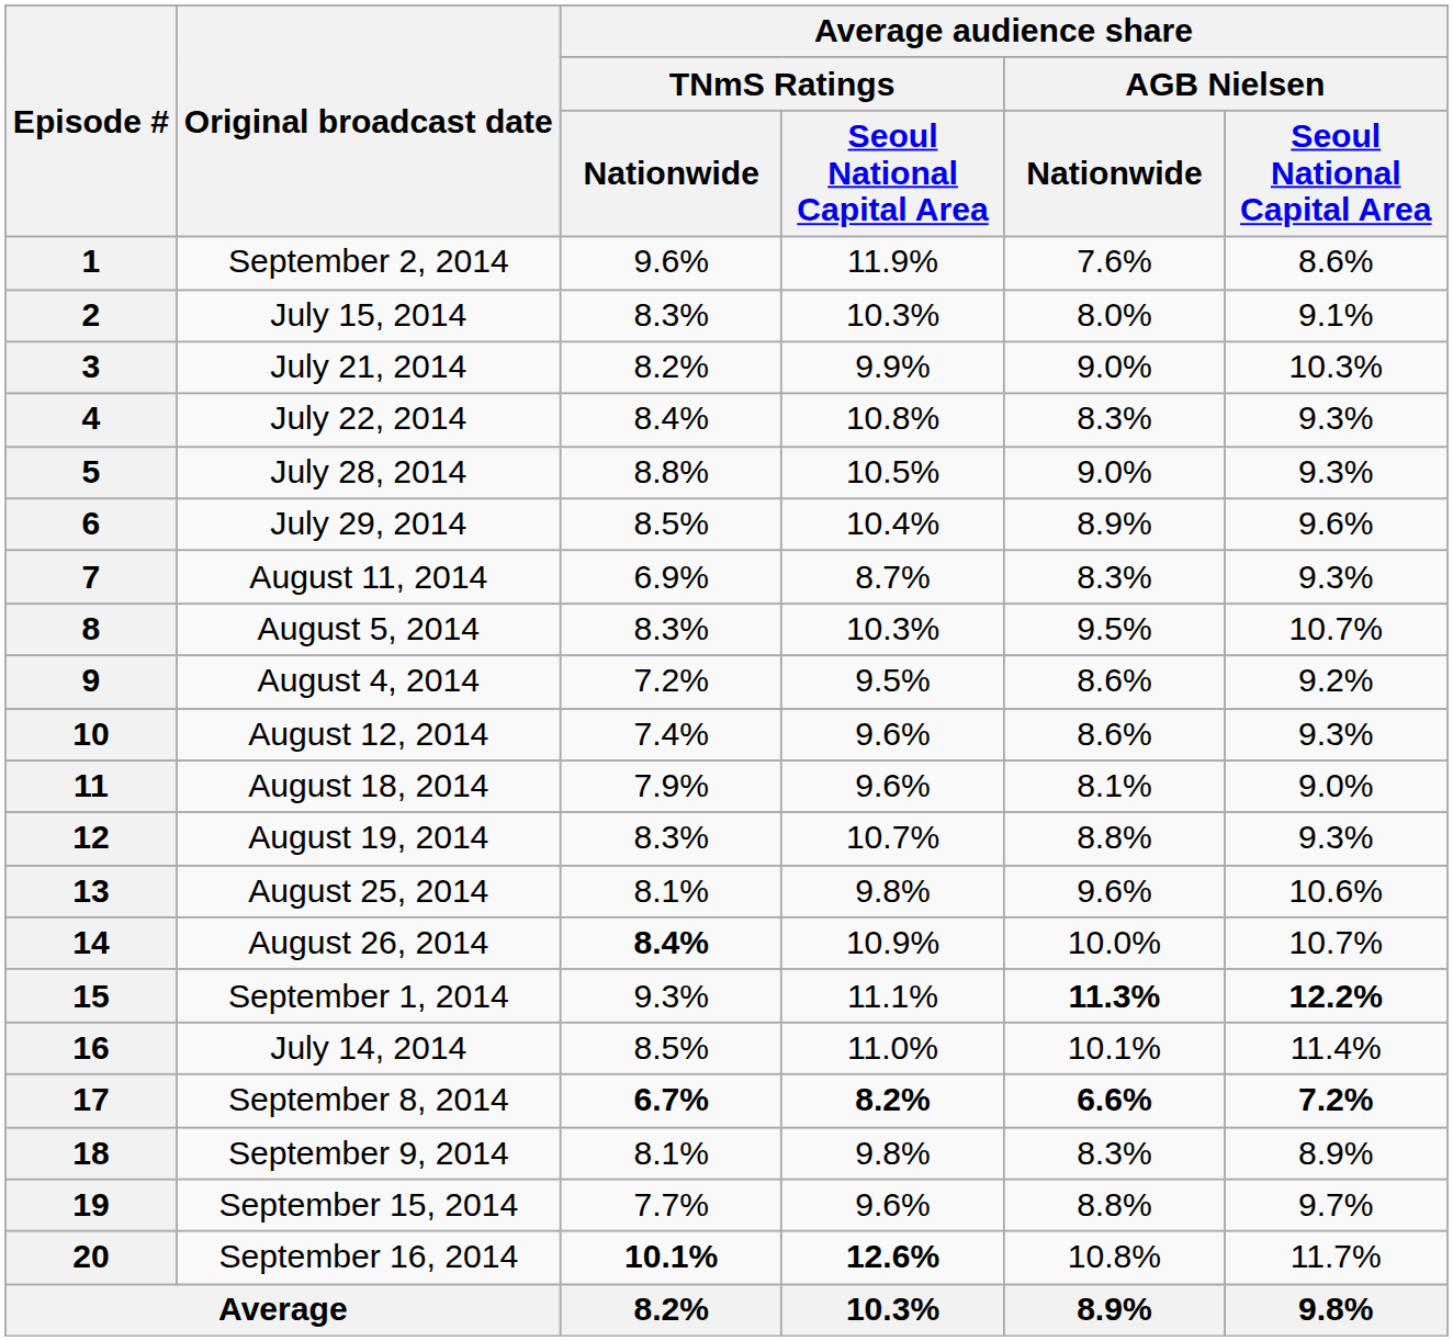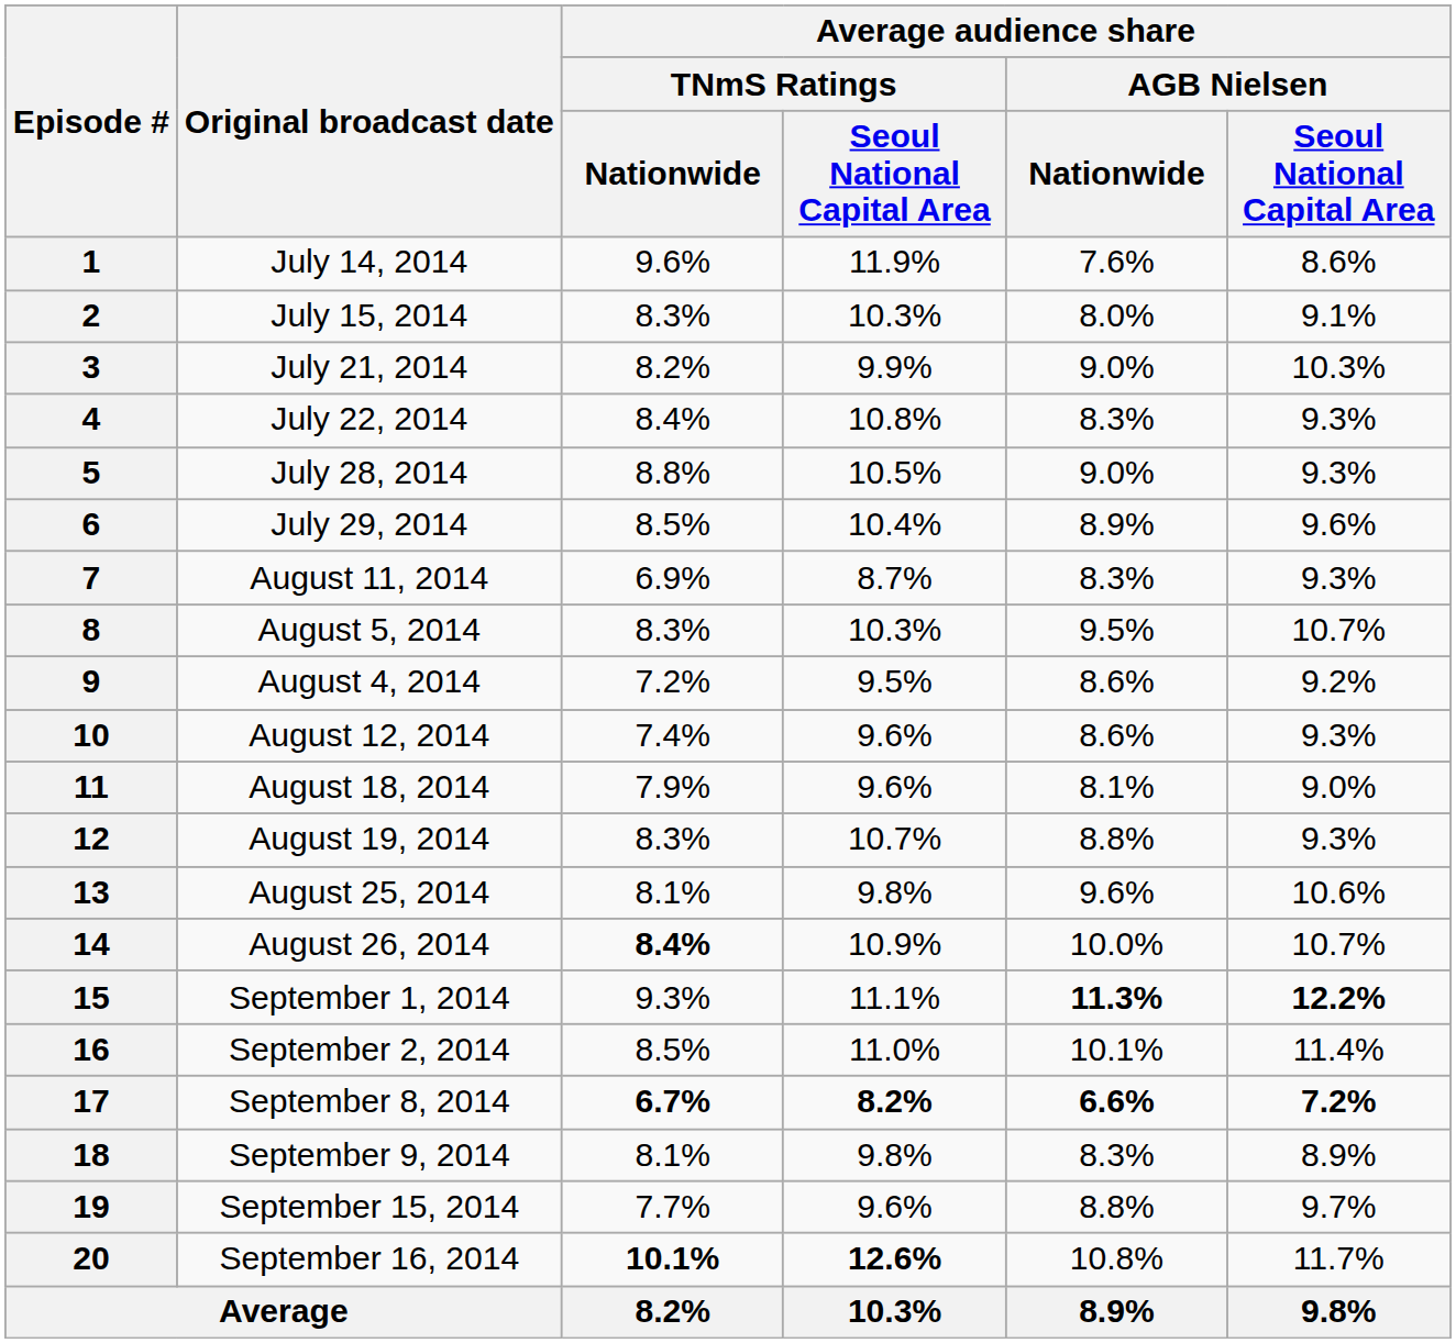 <table class=wikitable style="text-align:center">
 <tr>
 <th rowspan="3">Episode #</th>
 <th rowspan="3">Original broadcast date</th>
 <th colspan="4">Average audience share</th>
 </tr>
 <tr>
 <th colspan="2">TNmS Ratings</th>
 <th colspan="2">AGB Nielsen</th>
 </tr>
 <tr>
 <th width=100>Nationwide</th>
 <th width=100><a href='#'>Seoul National Capital Area</a></th>
 <th width=100>Nationwide</th>
 <th width=100><a href='#'>Seoul National Capital Area</a></th>
 </tr>
 <tr>
 <th>1</th>
-<td>September 2, 2014</td>
+<td>July 14, 2014</td>
 <td>9.6%</td>
 <td>11.9%</td>
 <td>7.6%</td>
 <td>8.6%</td>
 </tr>
 <tr>
 <th>2</th>
 <td>July 15, 2014</td>
 <td>8.3%</td>
 <td>10.3%</td>
 <td>8.0%</td>
 <td>9.1%</td>
 </tr>
 <tr>
 <th>3</th>
 <td>July 21, 2014</td>
 <td>8.2%</td>
 <td>9.9%</td>
 <td>9.0%</td>
 <td>10.3%</td>
 </tr>
 <tr>
 <th>4</th>
 <td>July 22, 2014</td>
 <td>8.4%</td>
 <td>10.8%</td>
 <td>8.3%</td>
 <td>9.3%</td>
 </tr>
 <tr>
 <th>5</th>
 <td>July 28, 2014</td>
 <td>8.8%</td>
 <td>10.5%</td>
 <td>9.0%</td>
 <td>9.3%</td>
 </tr>
 <tr>
 <th>6</th>
 <td>July 29, 2014</td>
 <td>8.5%</td>
 <td>10.4%</td>
 <td>8.9%</td>
 <td>9.6%</td>
 </tr>
 <tr>
 <th>7</th>
 <td>August 11, 2014</td>
 <td>6.9%</td>
 <td>8.7%</td>
 <td>8.3%</td>
 <td>9.3%</td>
 </tr>
 <tr>
 <th>8</th>
 <td>August 5, 2014</td>
 <td>8.3%</td>
 <td>10.3%</td>
 <td>9.5%</td>
 <td>10.7%</td>
 </tr>
 <tr>
 <th>9</th>
 <td>August 4, 2014</td>
 <td>7.2%</td>
 <td>9.5%</td>
 <td>8.6%</td>
 <td>9.2%</td>
 </tr>
 <tr>
 <th>10</th>
 <td>August 12, 2014</td>
 <td>7.4%</td>
 <td>9.6%</td>
 <td>8.6%</td>
 <td>9.3%</td>
 </tr>
 <tr>
 <th>11</th>
 <td>August 18, 2014</td>
 <td>7.9%</td>
 <td>9.6%</td>
 <td>8.1%</td>
 <td>9.0%</td>
 </tr>
 <tr>
 <th>12</th>
 <td>August 19, 2014</td>
 <td>8.3%</td>
 <td>10.7%</td>
 <td>8.8%</td>
 <td>9.3%</td>
 </tr>
 <tr>
 <th>13</th>
 <td>August 25, 2014</td>
 <td>8.1%</td>
 <td>9.8%</td>
 <td>9.6%</td>
 <td>10.6%</td>
 </tr>
 <tr>
 <th>14</th>
 <td>August 26, 2014</td>
 <td><strong>8.4%</strong></td>
 <td>10.9%</td>
 <td>10.0%</td>
 <td>10.7%</td>
 </tr>
 <tr>
 <th>15</th>
 <td>September 1, 2014</td>
 <td>9.3%</td>
 <td>11.1%</td>
 <td><span><strong>11.3%</strong></span></td>
 <td><span><strong>12.2%</strong></span></td>
 </tr>
 <tr>
 <th>16</th>
-<td>July 14, 2014</td>
+<td>September 2, 2014</td>
 <td>8.5%</td>
 <td>11.0%</td>
 <td>10.1%</td>
 <td>11.4%</td>
 </tr>
 <tr>
 <th>17</th>
 <td>September 8, 2014</td>
 <td><span><strong>6.7%</strong></span></td>
 <td><span><strong>8.2%</strong></span></td>
 <td><span><strong>6.6%</strong></span></td>
 <td><span><strong>7.2%</strong></span></td>
 </tr>
 <tr>
 <th>18</th>
 <td>September 9, 2014</td>
 <td>8.1%</td>
 <td>9.8%</td>
 <td>8.3%</td>
 <td>8.9%</td>
 </tr>
 <tr>
 <th>19</th>
 <td>September 15, 2014</td>
 <td>7.7%</td>
 <td>9.6%</td>
 <td>8.8%</td>
 <td>9.7%</td>
 </tr>
 <tr>
 <th>20</th>
 <td>September 16, 2014</td>
 <td><span><strong>10.1%</strong></span></td>
 <td><span><strong>12.6%</strong></span></td>
 <td>10.8%</td>
 <td>11.7%</td>
 </tr>
 <tr>
 <th colspan=2>Average</th>
 <th>8.2%</th>
 <th>10.3%</th>
 <th>8.9%</th>
 <th>9.8%</th>
 </tr>
 </table>
